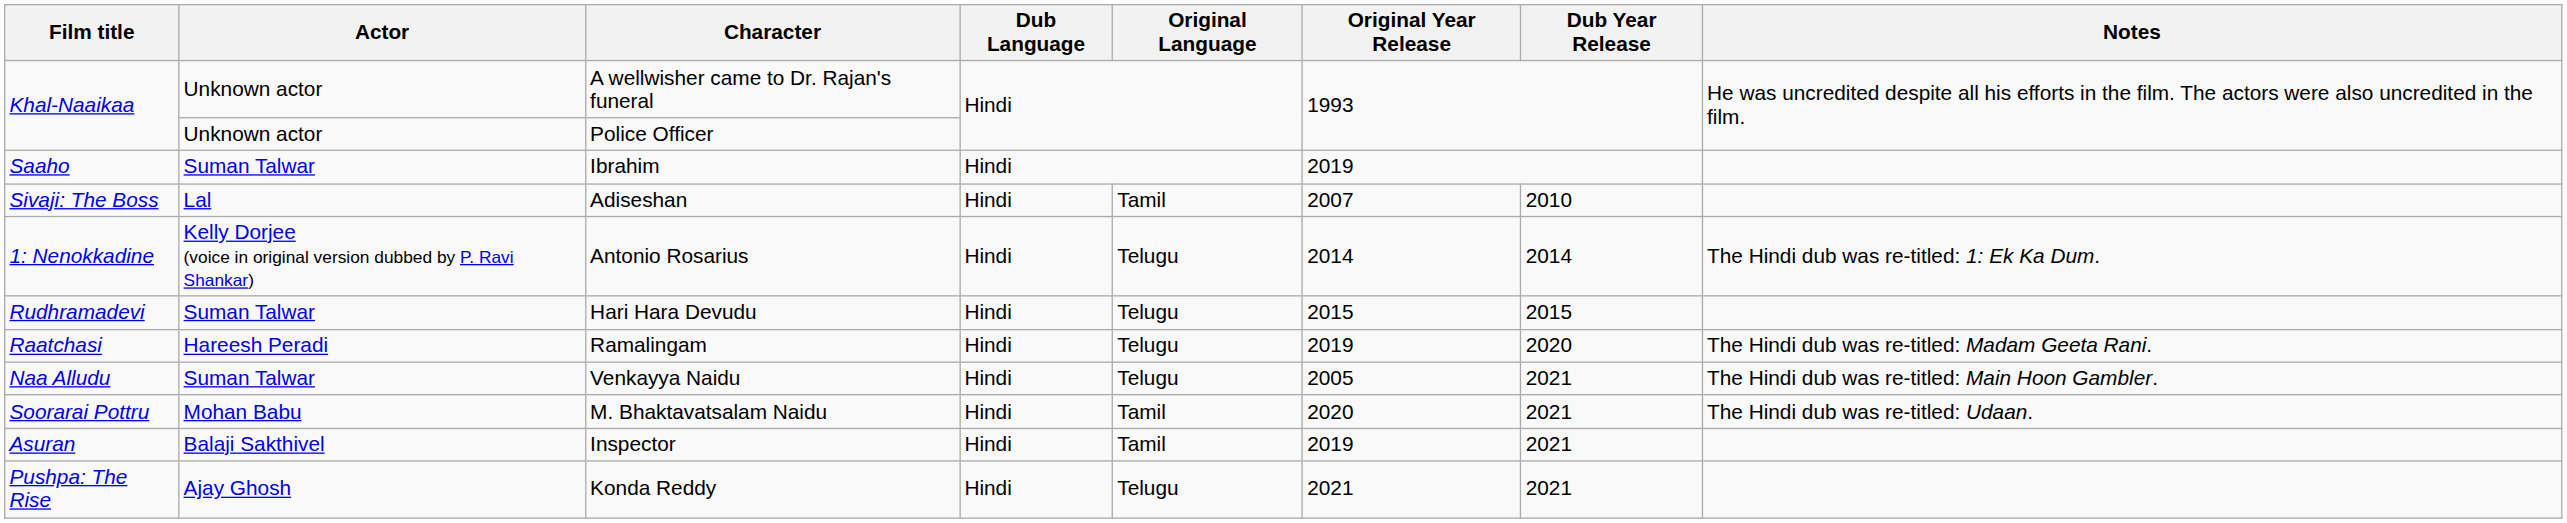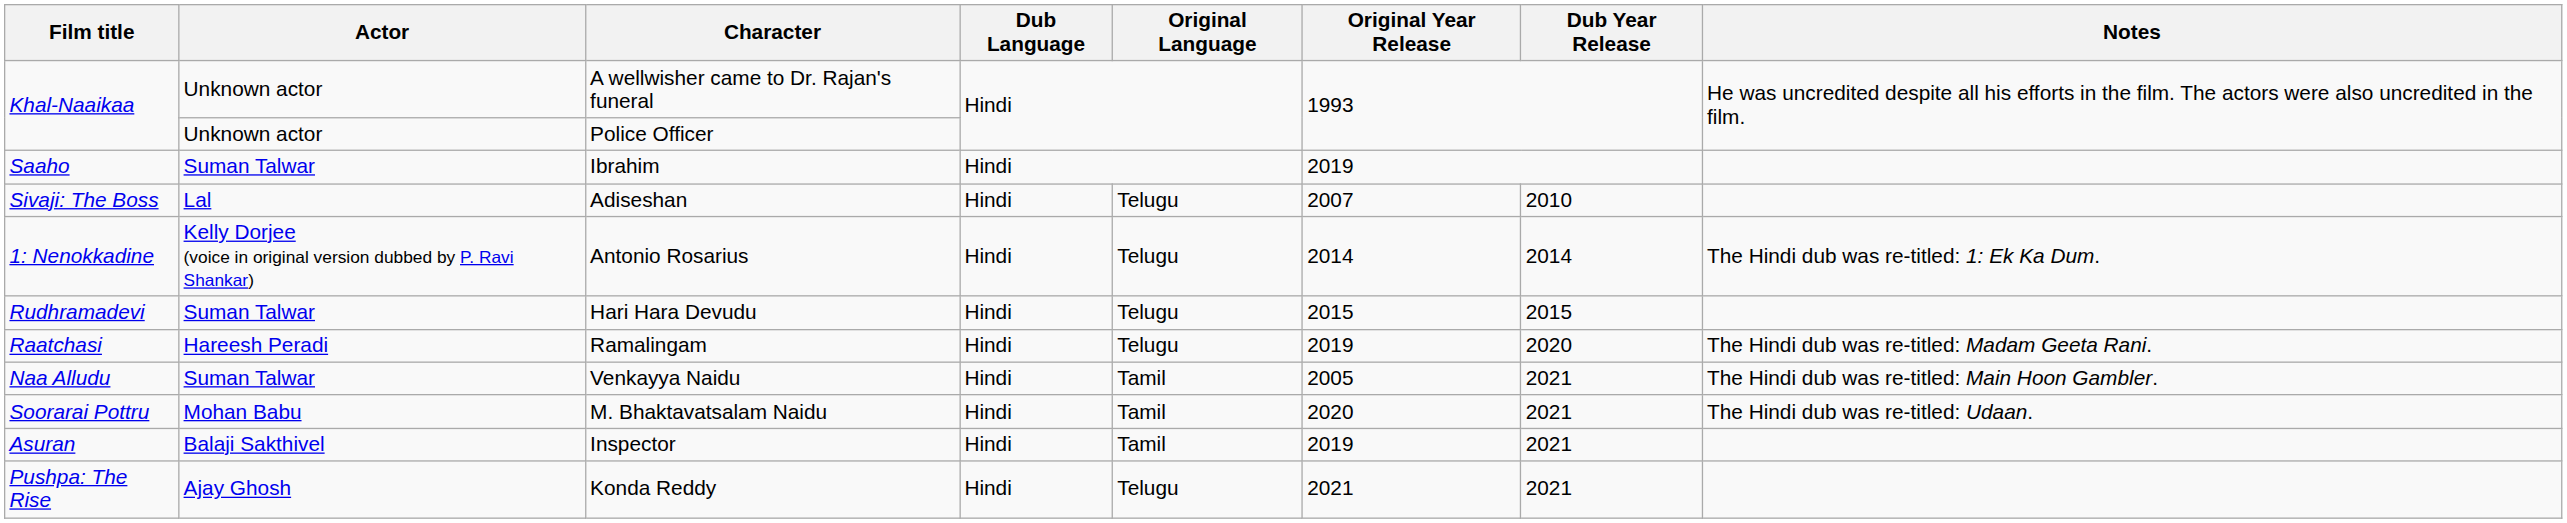 <table class="wikitable sortable">
 <tr>
 <th>Film title</th>
 <th>Actor</th>
 <th>Character</th>
 <th>Dub Language</th>
 <th>Original Language</th>
 <th>Original Year Release</th>
 <th>Dub Year Release</th>
 <th>Notes</th>
 </tr>
 <tr>
 <td rowspan="2"><em><a href='#'>Khal-Naaikaa</a></em></td>
 <td>Unknown actor</td>
 <td>A wellwisher came to Dr. Rajan's funeral</td>
 <td colspan="2" rowspan="2">Hindi</td>
 <td colspan="2" rowspan="2">1993</td>
 <td rowspan="2">He was uncredited despite all his efforts in the film. The actors were also uncredited in the film.</td>
 </tr>
 <tr>
 <td>Unknown actor</td>
 <td>Police Officer</td>
 </tr>
 <tr>
 <td><em><a href='#'>Saaho</a></em></td>
 <td><a href='#'>Suman Talwar</a></td>
 <td>Ibrahim</td>
 <td colspan="2">Hindi</td>
 <td colspan="2">2019</td>
 <td></td>
 </tr>
 <tr>
 <td><em><a href='#'>Sivaji: The Boss</a></em></td>
 <td><a href='#'>Lal</a></td>
 <td>Adiseshan</td>
 <td>Hindi</td>
-<td>Tamil</td>
+<td>Telugu</td>
 <td>2007</td>
 <td>2010</td>
 <td></td>
 </tr>
 <tr>
 <td><em><a href='#'>1: Nenokkadine</a></em></td>
 <td><a href='#'>Kelly Dorjee</a><br><small>(voice in original version dubbed by <a href='#'>P. Ravi Shankar</a>)</small></td>
 <td>Antonio Rosarius</td>
 <td>Hindi</td>
 <td>Telugu</td>
 <td>2014</td>
 <td>2014</td>
 <td>The Hindi dub was re-titled: <em>1: Ek Ka Dum</em>.</td>
 </tr>
 <tr>
 <td><a href='#'><em>Rudhramadevi</em></a></td>
 <td><a href='#'>Suman Talwar</a></td>
 <td>Hari Hara Devudu</td>
 <td>Hindi</td>
 <td>Telugu</td>
 <td>2015</td>
 <td>2015</td>
 <td></td>
 </tr>
 <tr>
 <td><em><a href='#'>Raatchasi</a></em></td>
 <td><a href='#'>Hareesh Peradi</a></td>
 <td>Ramalingam</td>
 <td>Hindi</td>
 <td>Telugu</td>
 <td>2019</td>
 <td>2020</td>
 <td>The Hindi dub was re-titled: <em>Madam Geeta Rani</em>.</td>
 </tr>
 <tr>
 <td><em><a href='#'>Naa Alludu</a></em></td>
 <td><a href='#'>Suman Talwar</a></td>
 <td>Venkayya Naidu</td>
 <td>Hindi</td>
-<td>Telugu</td>
+<td>Tamil</td>
 <td>2005</td>
 <td>2021</td>
 <td>The Hindi dub was re-titled: <em>Main Hoon Gambler</em>.</td>
 </tr>
 <tr>
 <td><em><a href='#'>Soorarai Pottru</a></em></td>
 <td><a href='#'>Mohan Babu</a></td>
 <td>M. Bhaktavatsalam Naidu</td>
 <td>Hindi</td>
 <td>Tamil</td>
 <td>2020</td>
 <td>2021</td>
 <td>The Hindi dub was re-titled: <em>Udaan</em>.</td>
 </tr>
 <tr>
 <td><a href='#'><em>Asuran</em></a></td>
 <td><a href='#'>Balaji Sakthivel</a></td>
 <td>Inspector</td>
 <td>Hindi</td>
 <td>Tamil</td>
 <td>2019</td>
 <td>2021</td>
 <td></td>
 </tr>
 <tr>
 <td><em><a href='#'>Pushpa: The Rise</a></em></td>
 <td><a href='#'>Ajay Ghosh</a></td>
 <td>Konda Reddy</td>
 <td>Hindi</td>
 <td>Telugu</td>
 <td>2021</td>
 <td>2021</td>
 <td></td>
 </tr>
 </table>
